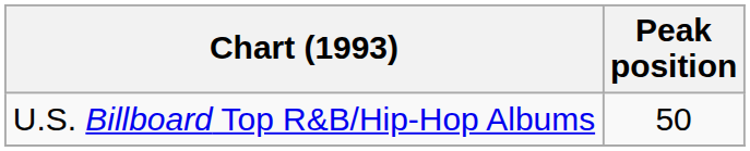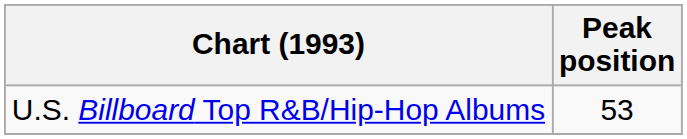 <table class="wikitable">
 <tr>
 <th align="left">Chart (1993) </th>
 <th align="left">Peak<br>position</th>
 </tr>
 <tr>
 <td align="left">U.S. <a href='#'><em>Billboard</em> Top R&B/Hip-Hop Albums</a></td>
-<td align="center">50</td>
+<td align="center">53</td>
 </tr>
 <tr>
 </tr>
 </table>
